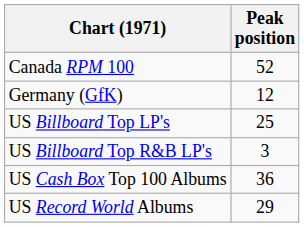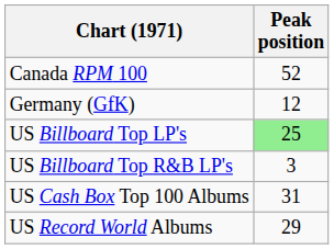 <table class="wikitable sortable">
 <tr>
 <th>Chart (1971)</th>
 <th>Peak<br>position</th>
 </tr>
 <tr>
 <td>Canada <a href='#'><em>RPM</em> 100</a></td>
 <td align="center">52</td>
 </tr>
 <tr>
 <td>Germany (<a href='#'>GfK</a>)</td>
 <td align="center">12</td>
 </tr>
 <tr>
 <td>US <a href='#'><em>Billboard</em> Top LP's</a></td>
-<td align="center">25</td>
+<td align="center" style="background: lightgreen;">25</td>
 </tr>
 <tr>
 <td>US <a href='#'><em>Billboard</em> Top R&B LP's</a></td>
 <td align="center">3</td>
 </tr>
 <tr>
 <td>US <em><a href='#'>Cash Box</a></em> Top 100 Albums</td>
-<td align="center">36</td>
+<td align="center">31</td>
 </tr>
 <tr>
 <td>US <em><a href='#'>Record World</a></em> Albums</td>
 <td align="center">29</td>
 </tr>
 </table>
